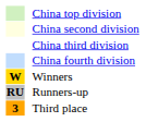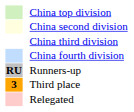 <table style="border: 1px solid #ffffff; background-color: #ffffff" cellspacing="1" cellpadding="1">
 <tr>
 <td bgcolor="#D0F0C0" width="20"></td>
 <td bgcolor="#ffffff" align="left">  <a href='#'>China top division</a></td>
 </tr>
 <tr>
 <td bgcolor="#FFFFE0" width="20"></td>
 <td bgcolor="#ffffff" align="left">  <a href='#'>China second division</a></td>
 </tr>
 <tr>
 <th bgcolor="#ffffff" width="20"></th>
 <td bgcolor="#ffffff" align="left">  <a href='#'>China third division</a></td>
 </tr>
 <tr>
 <th bgcolor="#c1ddfd" width="20"></th>
 <td bgcolor="#ffffff" align="left">  <a href='#'>China fourth division</a></td>
 </tr>
 <tr>
-<th bgcolor="#FFD700" width="20">W</th>
-<td bgcolor="#ffffff" align="left">  Winners</td>
-</tr>
-<tr>
 <th bgcolor="#C0C0C0" width="20">RU</th>
 <td bgcolor="#ffffff" align="left">  Runners-up</td>
 </tr>
 <tr>
 <th bgcolor="#FFA500" width="20">3</th>
 <td bgcolor="#ffffff" align="left">  Third place</td>
 </tr>
+<tr>
+<th bgcolor="#ffcccc" width="20"></th>
+<td bgcolor="#ffffff" align="left">  Relegated</td>
+</tr>
 </table>
